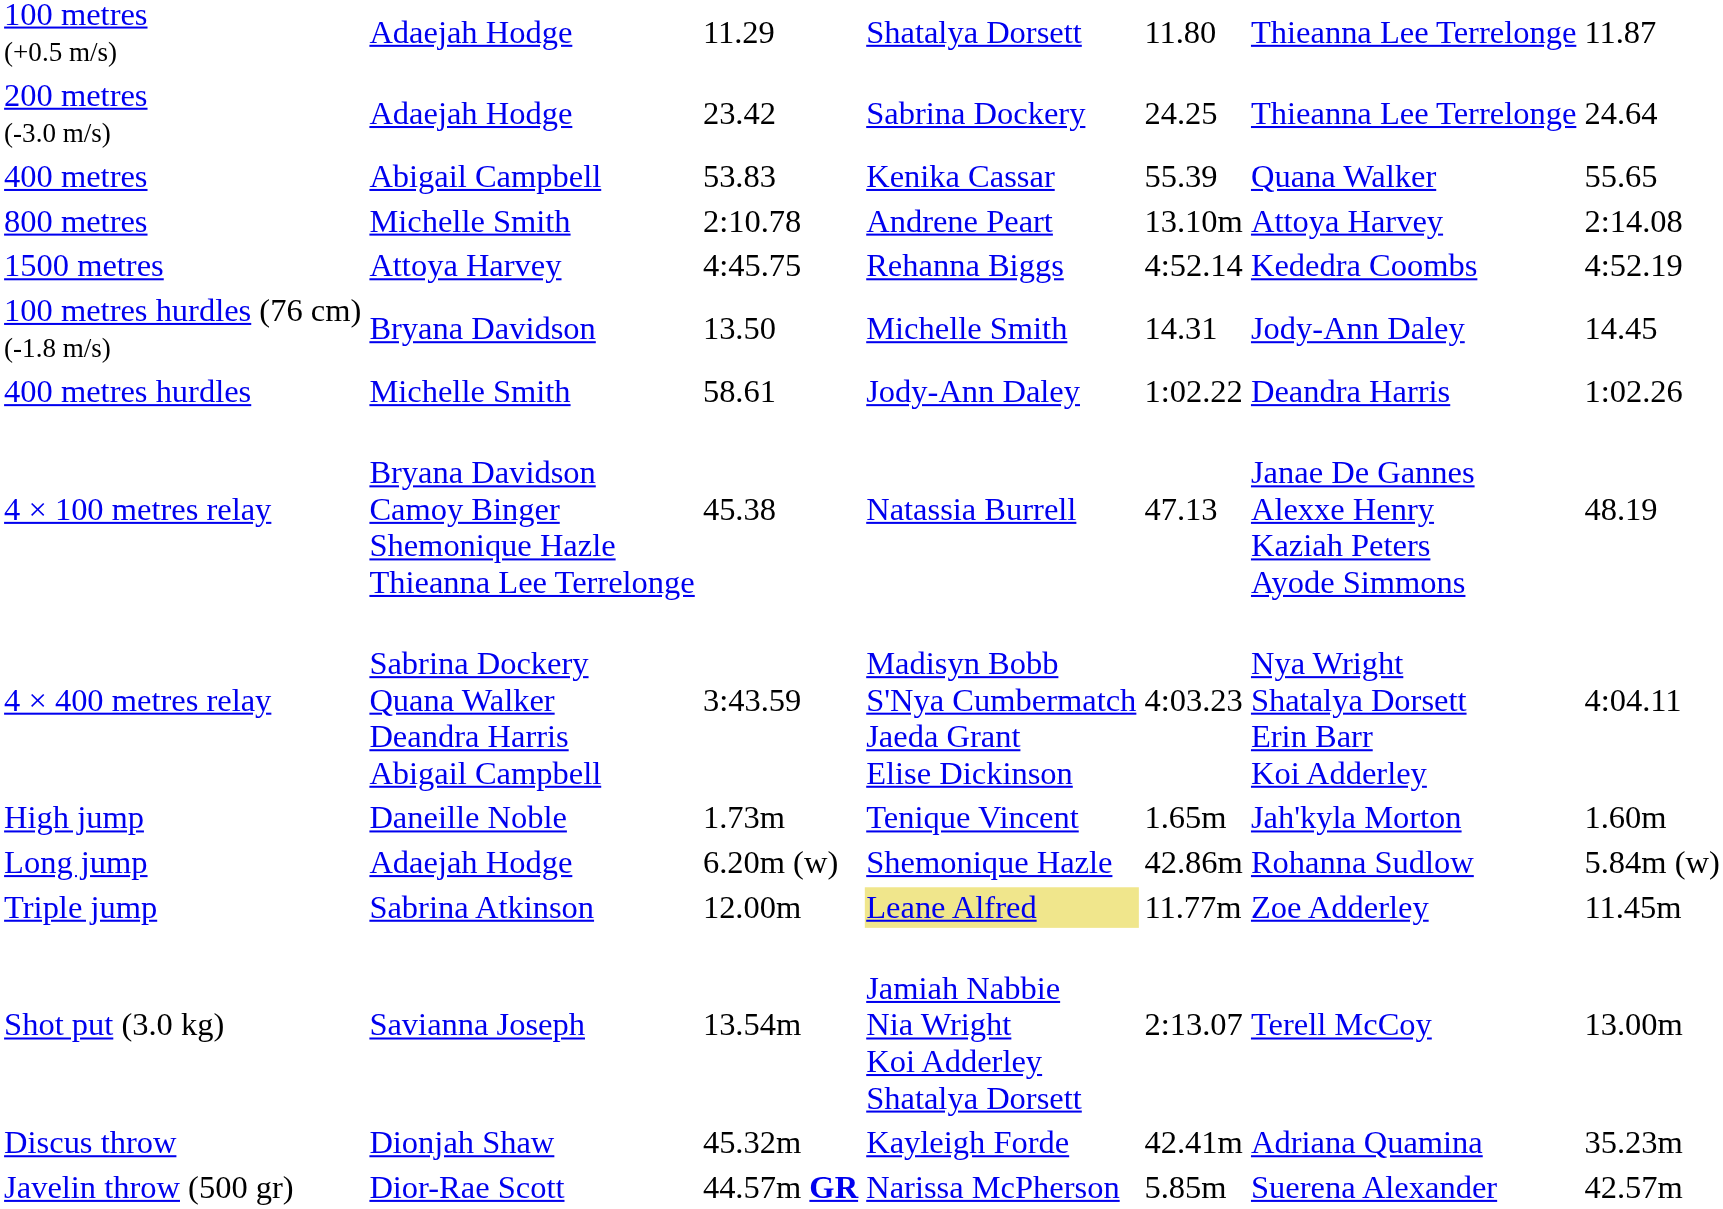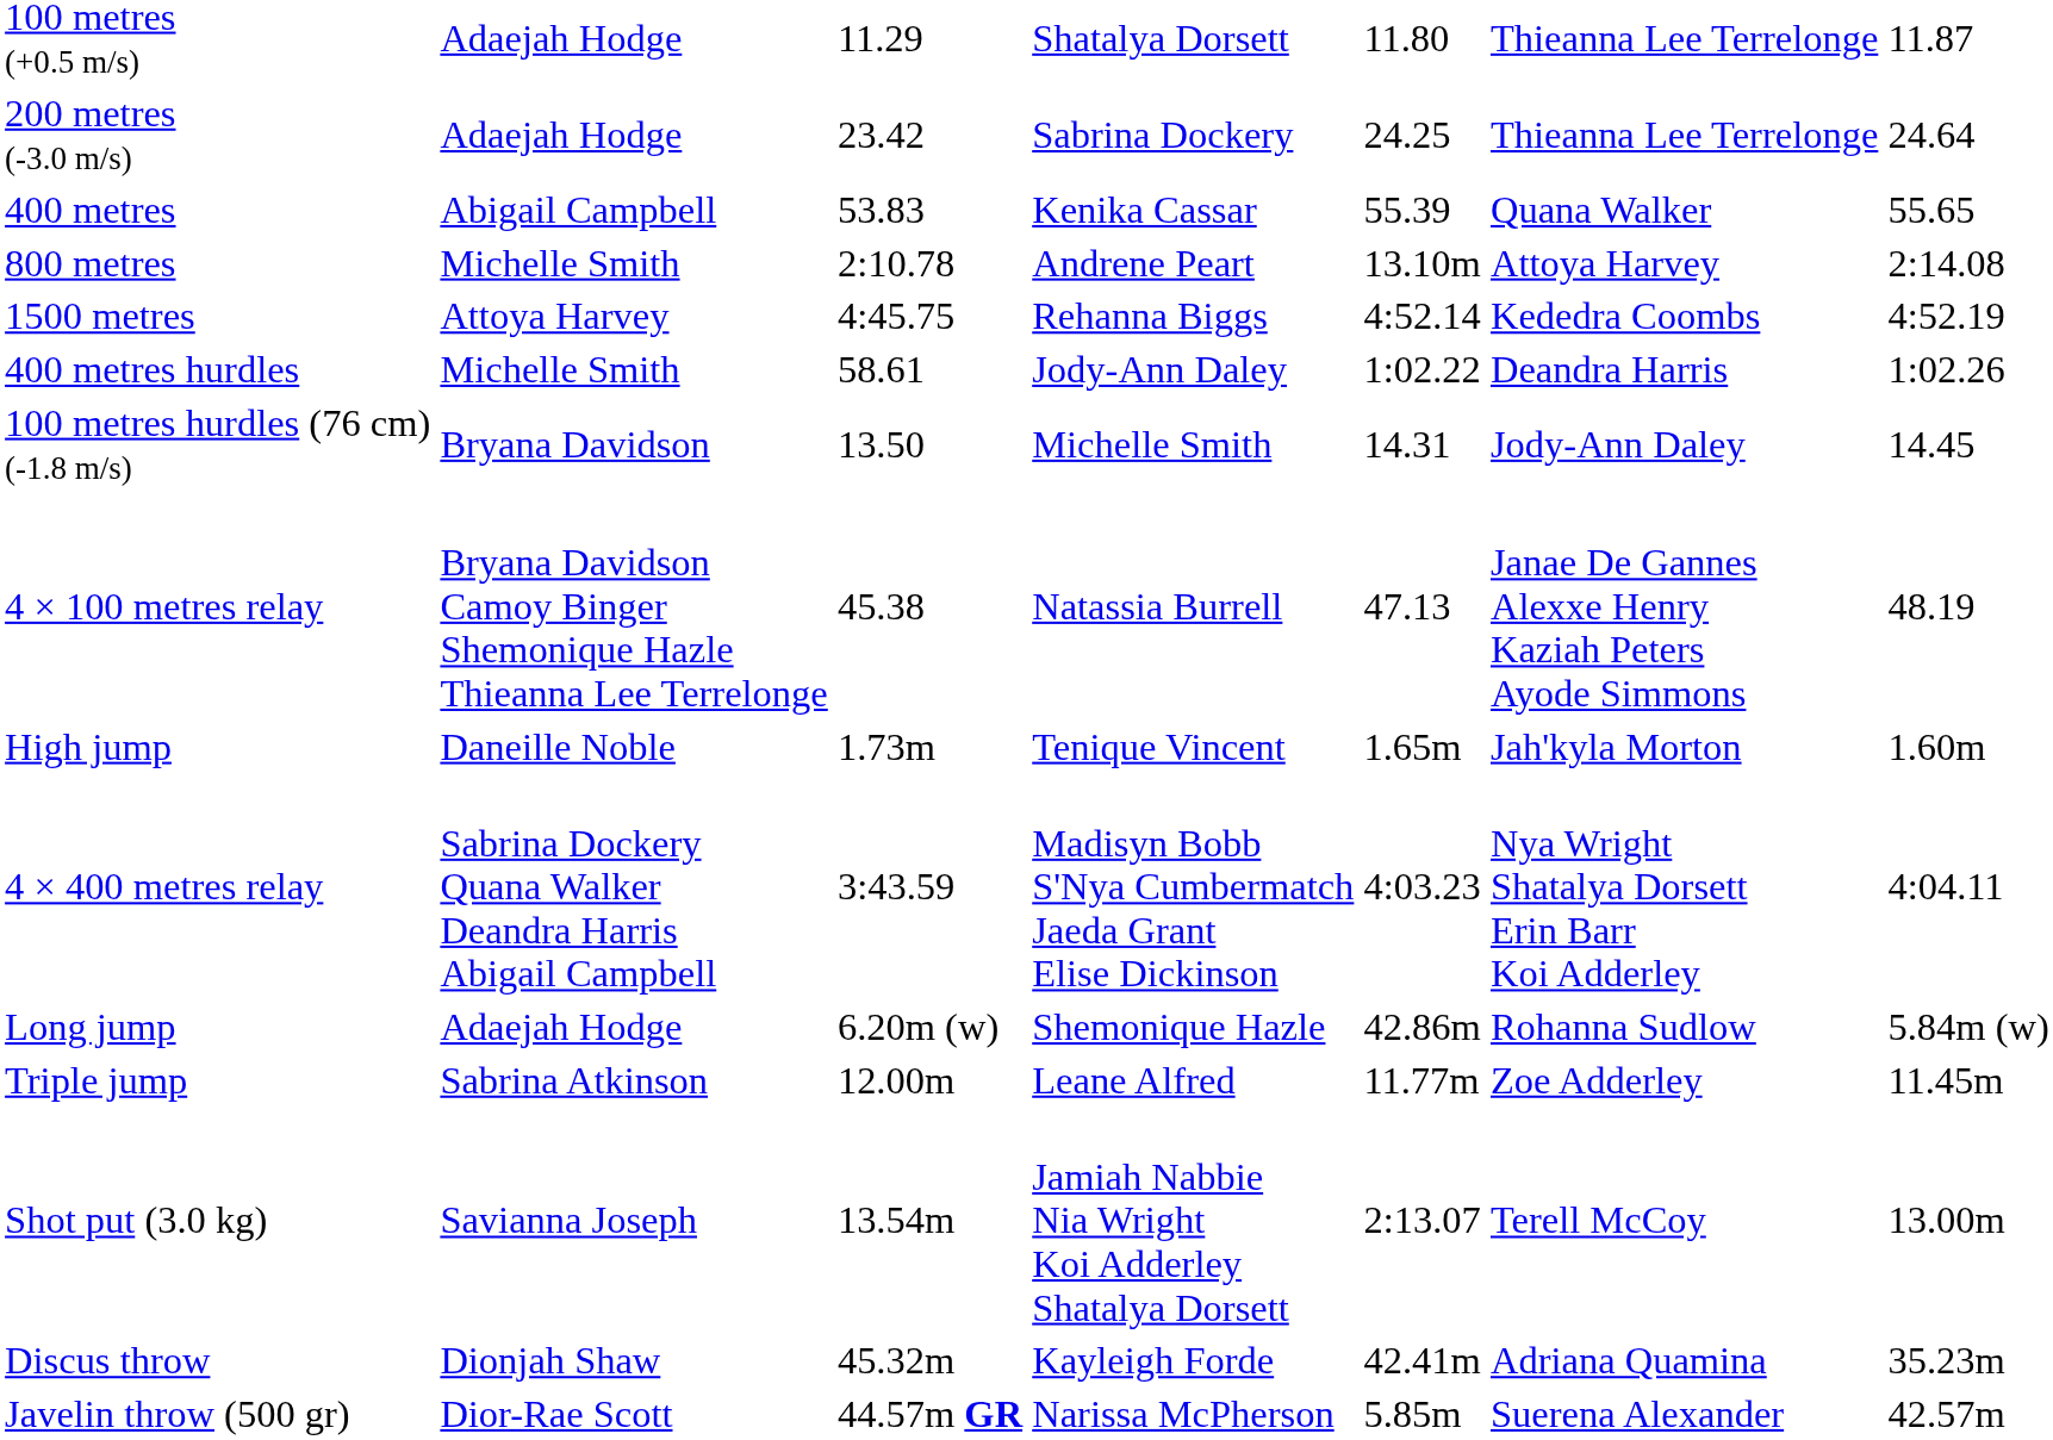 <table>
 <tr>
 <td><a href='#'>100 metres</a> <br> <small>(+0.5 m/s)</small></td>
 <td align=left><a href='#'>Adaejah Hodge</a> <br> </td>
 <td>11.29</td>
 <td align=left><a href='#'>Shatalya Dorsett</a> <br> </td>
 <td>11.80</td>
 <td align=left><a href='#'>Thieanna Lee Terrelonge</a> <br> </td>
 <td>11.87</td>
 </tr>
 <tr>
 <td><a href='#'>200 metres</a> <br> <small>(-3.0 m/s)</small></td>
 <td align=left><a href='#'>Adaejah Hodge</a> <br> </td>
 <td>23.42</td>
 <td align=left><a href='#'>Sabrina Dockery</a> <br> </td>
 <td>24.25</td>
 <td align=left><a href='#'>Thieanna Lee Terrelonge</a> <br> </td>
 <td>24.64</td>
 </tr>
 <tr>
 <td><a href='#'>400 metres</a></td>
 <td align=left><a href='#'>Abigail Campbell</a> <br> </td>
 <td>53.83</td>
 <td align=left><a href='#'>Kenika Cassar</a> <br> </td>
 <td>55.39</td>
 <td align=left><a href='#'>Quana Walker</a> <br> </td>
 <td>55.65</td>
 </tr>
 <tr>
 <td><a href='#'>800 metres</a></td>
 <td align=left><a href='#'>Michelle Smith</a> <br> </td>
 <td>2:10.78</td>
 <td align=left><a href='#'>Andrene Peart</a> <br> </td>
 <td>13.10m</td>
 <td align=left><a href='#'>Attoya Harvey</a> <br> </td>
 <td>2:14.08</td>
 </tr>
 <tr>
 <td><a href='#'>1500 metres</a></td>
 <td align=left><a href='#'>Attoya Harvey</a> <br> </td>
 <td>4:45.75</td>
 <td align=left><a href='#'>Rehanna Biggs</a> <br> </td>
 <td>4:52.14</td>
 <td align=left><a href='#'>Kededra Coombs</a> <br> </td>
 <td>4:52.19</td>
 </tr>
 <tr>
+<td><a href='#'>400 metres hurdles</a></td>
+<td align=left><a href='#'>Michelle Smith</a> <br> </td>
+<td>58.61</td>
+<td align=left><a href='#'>Jody-Ann Daley</a> <br> </td>
+<td>1:02.22</td>
+<td align=left><a href='#'>Deandra Harris</a> <br> </td>
+<td>1:02.26</td>
+</tr>
+<tr>
 <td><a href='#'>100 metres hurdles</a> (76 cm) <br> <small>(-1.8 m/s)</small></td>
 <td align=left><a href='#'>Bryana Davidson</a> <br> </td>
 <td>13.50</td>
 <td align=left><a href='#'>Michelle Smith</a> <br> </td>
 <td>14.31</td>
 <td align=left><a href='#'>Jody-Ann Daley</a> <br> </td>
 <td>14.45</td>
-</tr>
-<tr>
-<td><a href='#'>400 metres hurdles</a></td>
-<td align=left><a href='#'>Michelle Smith</a> <br> </td>
-<td>58.61</td>
-<td align=left><a href='#'>Jody-Ann Daley</a> <br> </td>
-<td>1:02.22</td>
-<td align=left><a href='#'>Deandra Harris</a> <br> </td>
-<td>1:02.26</td>
 </tr>
 <tr>
 <td><a href='#'>4 × 100 metres relay</a></td>
 <td align=left><br><a href='#'>Bryana Davidson</a><br><a href='#'>Camoy Binger</a><br><a href='#'>Shemonique Hazle</a><br><a href='#'>Thieanna Lee Terrelonge</a></td>
 <td>45.38</td>
 <td align=left><a href='#'>Natassia Burrell</a> <br> </td>
 <td>47.13</td>
 <td align=left><br><a href='#'>Janae De Gannes</a><br><a href='#'>Alexxe Henry</a><br><a href='#'>Kaziah Peters</a><br><a href='#'>Ayode Simmons</a></td>
 <td>48.19</td>
 </tr>
 <tr>
+<td><a href='#'>High jump</a></td>
+<td align=left><a href='#'>Daneille Noble</a> <br> </td>
+<td>1.73m</td>
+<td align=left><a href='#'>Tenique Vincent</a> <br> </td>
+<td>1.65m</td>
+<td align=left><a href='#'>Jah'kyla Morton</a> <br> </td>
+<td>1.60m</td>
+</tr>
+<tr>
 <td><a href='#'>4 × 400 metres relay</a></td>
 <td align=left> <br> <a href='#'>Sabrina Dockery</a><br><a href='#'>Quana Walker</a><br><a href='#'>Deandra Harris</a><br><a href='#'>Abigail Campbell</a></td>
 <td>3:43.59</td>
 <td align=left><br><a href='#'>Madisyn Bobb</a><br><a href='#'>S'Nya Cumbermatch</a><br><a href='#'>Jaeda Grant</a><br><a href='#'>Elise Dickinson</a></td>
 <td>4:03.23</td>
 <td align=left><br><a href='#'>Nya Wright</a><br><a href='#'>Shatalya Dorsett</a><br><a href='#'>Erin Barr</a><br><a href='#'>Koi Adderley</a></td>
 <td>4:04.11</td>
-</tr>
-<tr>
-<td><a href='#'>High jump</a></td>
-<td align=left><a href='#'>Daneille Noble</a> <br> </td>
-<td>1.73m</td>
-<td align=left><a href='#'>Tenique Vincent</a> <br> </td>
-<td>1.65m</td>
-<td align=left><a href='#'>Jah'kyla Morton</a> <br> </td>
-<td>1.60m</td>
 </tr>
 <tr>
 <td><a href='#'>Long jump</a></td>
 <td align=left><a href='#'>Adaejah Hodge</a> <br> </td>
 <td>6.20m (w)</td>
 <td align=left><a href='#'>Shemonique Hazle</a> <br> </td>
 <td>42.86m</td>
 <td align=left><a href='#'>Rohanna Sudlow</a> <br> </td>
 <td>5.84m (w)</td>
 </tr>
 <tr>
 <td><a href='#'>Triple jump</a></td>
 <td align=left><a href='#'>Sabrina Atkinson</a> <br> </td>
 <td>12.00m</td>
-<td align=left style="background: khaki;"><a href='#'>Leane Alfred</a> <br> </td>
+<td align=left><a href='#'>Leane Alfred</a> <br> </td>
 <td>11.77m</td>
 <td align=left><a href='#'>Zoe Adderley</a> <br> </td>
 <td>11.45m</td>
 </tr>
 <tr>
 <td><a href='#'>Shot put</a> (3.0 kg)</td>
 <td align=left><a href='#'>Savianna Joseph</a> <br> </td>
 <td>13.54m</td>
 <td align=left><br><a href='#'>Jamiah Nabbie</a><br><a href='#'>Nia Wright</a><br><a href='#'>Koi Adderley</a><br><a href='#'>Shatalya Dorsett</a></td>
 <td>2:13.07</td>
 <td align=left><a href='#'>Terell McCoy</a> <br> </td>
 <td>13.00m</td>
 </tr>
 <tr>
 <td><a href='#'>Discus throw</a></td>
 <td align=left><a href='#'>Dionjah Shaw</a> <br> </td>
 <td>45.32m</td>
 <td align=left><a href='#'>Kayleigh Forde</a> <br> </td>
 <td>42.41m</td>
 <td align=left><a href='#'>Adriana Quamina</a> <br> </td>
 <td>35.23m</td>
 </tr>
 <tr>
 <td><a href='#'>Javelin throw</a> (500 gr)</td>
 <td align=left><a href='#'>Dior-Rae Scott</a> <br> </td>
 <td>44.57m <strong><a href='#'>GR</a></strong></td>
 <td align=left><a href='#'>Narissa McPherson</a> <br> </td>
 <td>5.85m</td>
 <td align=left><a href='#'>Suerena Alexander</a> <br> </td>
 <td>42.57m</td>
 </tr>
 </table>
